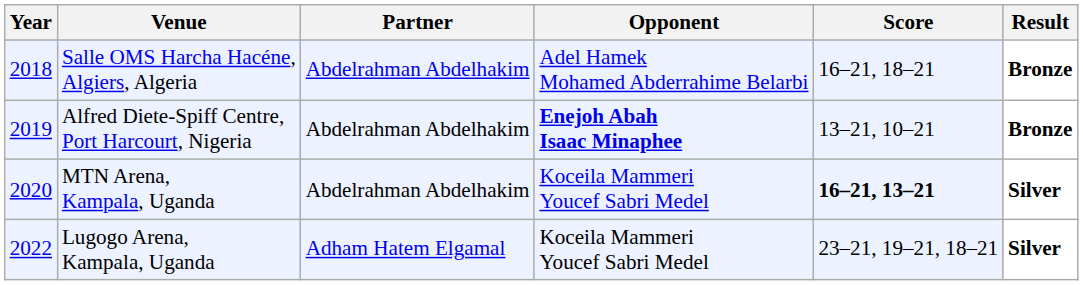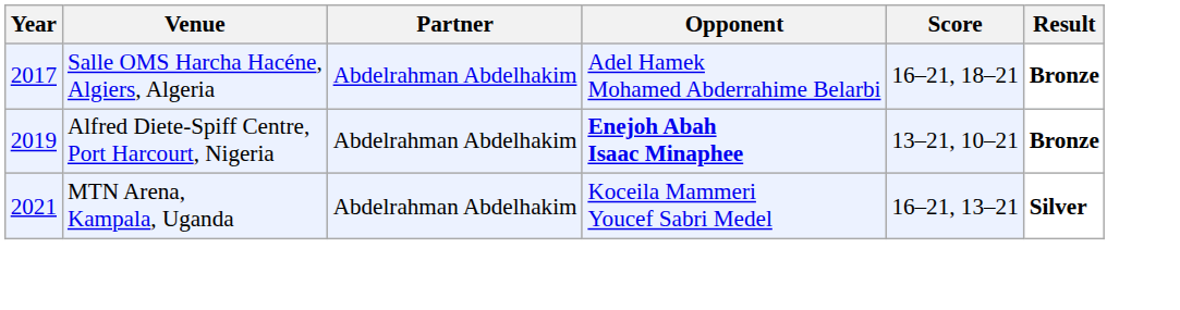 <table class="sortable wikitable" style="font-size: 90%;">
 <tr>
 <th>Year</th>
 <th>Venue</th>
 <th>Partner</th>
 <th>Opponent</th>
 <th>Score</th>
 <th>Result</th>
 </tr>
 <tr style="background:#ECF2FF">
-<td align="center"><a href='#'>2018</a></td>
+<td align="center"><a href='#'>2017</a></td>
 <td align="left"><a href='#'>Salle OMS Harcha Hacéne</a>,<br><a href='#'>Algiers</a>, Algeria</td>
 <td align="left"> <a href='#'>Abdelrahman Abdelhakim</a></td>
 <td align="left"> <a href='#'>Adel Hamek</a><br>  <a href='#'>Mohamed Abderrahime Belarbi</a></td>
 <td align="left">16–21, 18–21</td>
 <td style="text-align:left; background:white"> <strong>Bronze</strong></td>
 </tr>
 <tr style="background:#ECF2FF">
 <td align="center"><a href='#'>2019</a></td>
 <td align="left">Alfred Diete-Spiff Centre,<br><a href='#'>Port Harcourt</a>, Nigeria</td>
 <td align="left"> Abdelrahman Abdelhakim</td>
 <td align="left"><strong> <a href='#'>Enejoh Abah</a><br> <a href='#'>Isaac Minaphee</a></strong></td>
 <td align="left">13–21, 10–21</td>
 <td style="text-align:left; background:white"> <strong>Bronze</strong></td>
 </tr>
 <tr style="background:#ECF2FF">
-<td align="center"><a href='#'>2020</a></td>
+<td align="center"><a href='#'>2021</a></td>
 <td align="left">MTN Arena,<br><a href='#'>Kampala</a>, Uganda</td>
 <td align="left"> Abdelrahman Abdelhakim</td>
 <td align="left"> <a href='#'>Koceila Mammeri</a><br> <a href='#'>Youcef Sabri Medel</a></td>
-<td align="left"><strong>16–21, 13–21</strong></td>
-<td style="text-align:left; background:white"> <strong>Silver</strong></td>
-</tr>
-<tr style="background:#ECF2FF">
-<td align="center"><a href='#'>2022</a></td>
-<td align="left">Lugogo Arena,<br>Kampala, Uganda</td>
-<td align="left"> <a href='#'>Adham Hatem Elgamal</a></td>
-<td align="left"> Koceila Mammeri<br> Youcef Sabri Medel</td>
-<td align="left">23–21, 19–21, 18–21</td>
+<td align="left">16–21, 13–21</td>
 <td style="text-align:left; background:white"> <strong>Silver</strong></td>
 </tr>
 </table>
